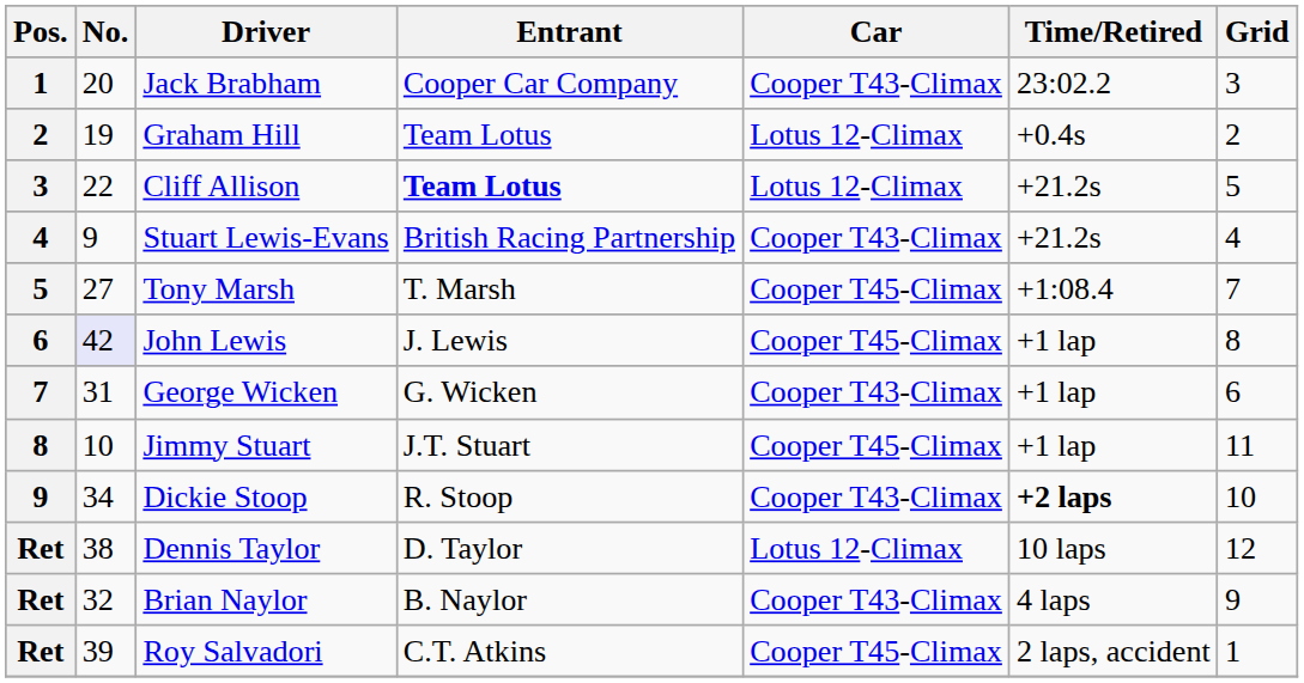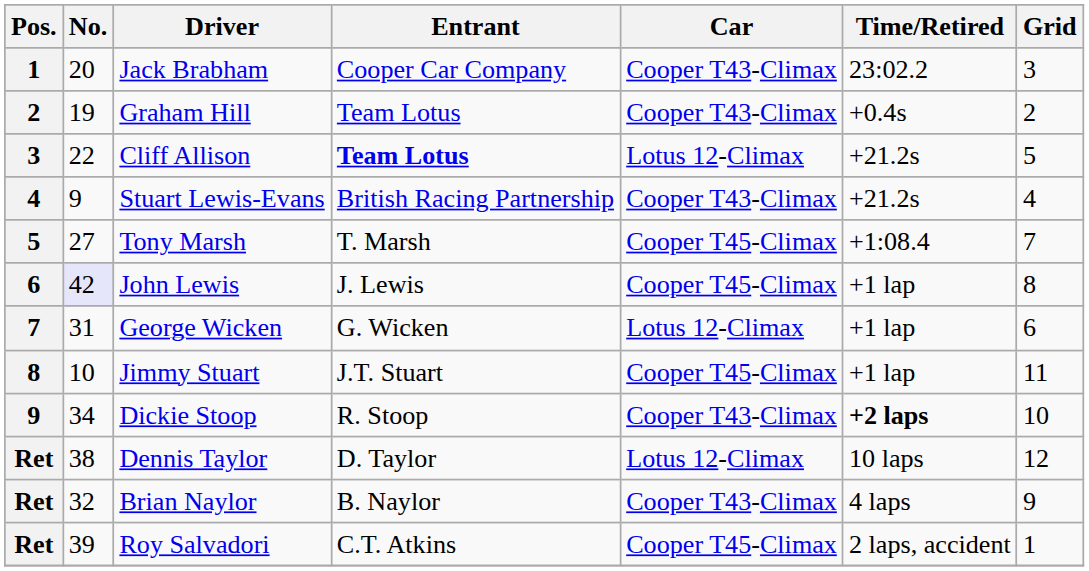 <table class="wikitable sortable" style="font-size: 95%;">
 <tr>
 <th>Pos.</th>
 <th>No.</th>
 <th>Driver</th>
 <th>Entrant</th>
 <th>Car</th>
 <th>Time/Retired</th>
 <th>Grid</th>
 </tr>
 <tr>
 <th>1</th>
 <td>20</td>
 <td> <a href='#'>Jack Brabham</a></td>
 <td><a href='#'>Cooper Car Company</a></td>
 <td><a href='#'>Cooper T43</a>-<a href='#'>Climax</a></td>
 <td>23:02.2</td>
 <td>3</td>
 </tr>
 <tr>
 <th>2</th>
 <td>19</td>
 <td> <a href='#'>Graham Hill</a></td>
 <td><a href='#'>Team Lotus</a></td>
-<td><a href='#'>Lotus 12</a>-<a href='#'>Climax</a></td>
+<td><a href='#'>Cooper T43</a>-<a href='#'>Climax</a></td>
 <td>+0.4s</td>
 <td>2</td>
 </tr>
 <tr>
 <th>3</th>
 <td>22</td>
 <td> <a href='#'>Cliff Allison</a></td>
 <td><strong><a href='#'>Team Lotus</a></strong></td>
 <td><a href='#'>Lotus 12</a>-<a href='#'>Climax</a></td>
 <td>+21.2s</td>
 <td>5</td>
 </tr>
 <tr>
 <th>4</th>
 <td>9</td>
 <td> <a href='#'>Stuart Lewis-Evans</a></td>
 <td><a href='#'>British Racing Partnership</a></td>
 <td><a href='#'>Cooper T43</a>-<a href='#'>Climax</a></td>
 <td>+21.2s</td>
 <td>4</td>
 </tr>
 <tr>
 <th>5</th>
 <td>27</td>
 <td> <a href='#'>Tony Marsh</a></td>
 <td>T. Marsh</td>
 <td><a href='#'>Cooper T45</a>-<a href='#'>Climax</a></td>
 <td>+1:08.4</td>
 <td>7</td>
 </tr>
 <tr>
 <th>6</th>
 <td style="background: lavender;">42</td>
 <td> <a href='#'>John Lewis</a></td>
 <td>J. Lewis</td>
 <td><a href='#'>Cooper T45</a>-<a href='#'>Climax</a></td>
 <td>+1 lap</td>
 <td>8</td>
 </tr>
 <tr>
 <th>7</th>
 <td>31</td>
 <td> <a href='#'>George Wicken</a></td>
 <td>G. Wicken</td>
-<td><a href='#'>Cooper T43</a>-<a href='#'>Climax</a></td>
+<td><a href='#'>Lotus 12</a>-<a href='#'>Climax</a></td>
 <td>+1 lap</td>
 <td>6</td>
 </tr>
 <tr>
 <th>8</th>
 <td>10</td>
 <td> <a href='#'>Jimmy Stuart</a></td>
 <td>J.T. Stuart</td>
 <td><a href='#'>Cooper T45</a>-<a href='#'>Climax</a></td>
 <td>+1 lap</td>
 <td>11</td>
 </tr>
 <tr>
 <th>9</th>
 <td>34</td>
 <td> <a href='#'>Dickie Stoop</a></td>
 <td>R. Stoop</td>
 <td><a href='#'>Cooper T43</a>-<a href='#'>Climax</a></td>
 <td><strong>+2 laps</strong></td>
 <td>10</td>
 </tr>
 <tr>
 <th>Ret</th>
 <td>38</td>
 <td> <a href='#'>Dennis Taylor</a></td>
 <td>D. Taylor</td>
 <td><a href='#'>Lotus 12</a>-<a href='#'>Climax</a></td>
 <td>10 laps</td>
 <td>12</td>
 </tr>
 <tr>
 <th>Ret</th>
 <td>32</td>
 <td> <a href='#'>Brian Naylor</a></td>
 <td>B. Naylor</td>
 <td><a href='#'>Cooper T43</a>-<a href='#'>Climax</a></td>
 <td>4 laps</td>
 <td>9</td>
 </tr>
 <tr>
 <th>Ret</th>
 <td>39</td>
 <td> <a href='#'>Roy Salvadori</a></td>
 <td>C.T. Atkins</td>
 <td><a href='#'>Cooper T45</a>-<a href='#'>Climax</a></td>
 <td>2 laps, accident</td>
 <td>1</td>
 </tr>
 <tr>
 </tr>
 </table>
